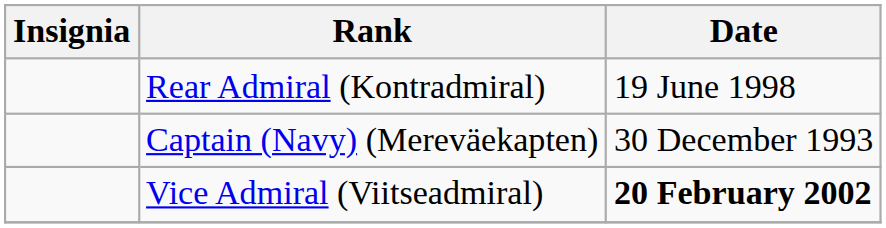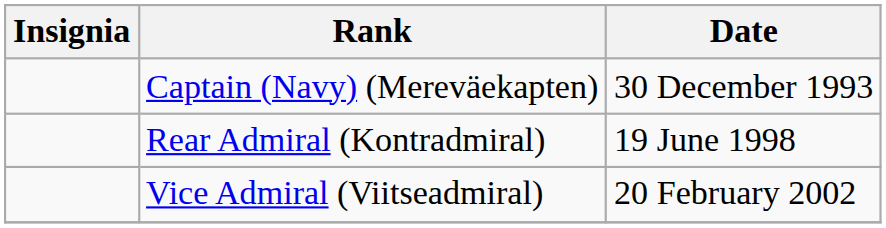 <table class="wikitable">
 <tr>
 <th>Insignia</th>
 <th>Rank</th>
 <th>Date</th>
 </tr>
 <tr>
 <td></td>
+<td><a href='#'>Captain (Navy)</a> (Mereväekapten)</td>
+<td>30 December 1993</td>
+</tr>
+<tr>
+<td></td>
 <td><a href='#'>Rear Admiral</a> (Kontradmiral)</td>
 <td>19 June 1998</td>
 </tr>
 <tr>
 <td></td>
-<td><a href='#'>Captain (Navy)</a> (Mereväekapten)</td>
-<td>30 December 1993</td>
-</tr>
-<tr>
-<td></td>
 <td><a href='#'>Vice Admiral</a> (Viitseadmiral) </td>
-<td><strong>20 February 2002</strong></td>
+<td>20 February 2002</td>
 </tr>
 <tr>
 </tr>
 </table>
